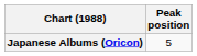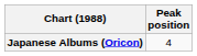 <table class="wikitable plainrowheaders" style="text-align:center">
 <tr>
 <th scope="col">Chart (1988)</th>
 <th scope="col">Peak<br> position</th>
 </tr>
 <tr>
 <th scope="row">Japanese Albums (<a href='#'>Oricon</a>)</th>
-<td>5</td>
+<td>4</td>
 </tr>
 </table>
